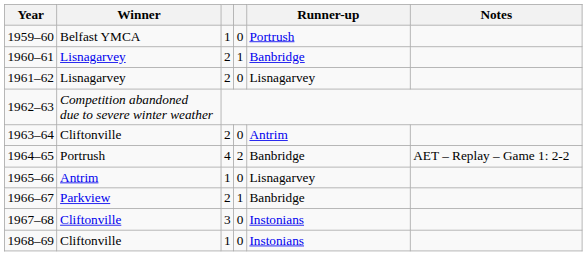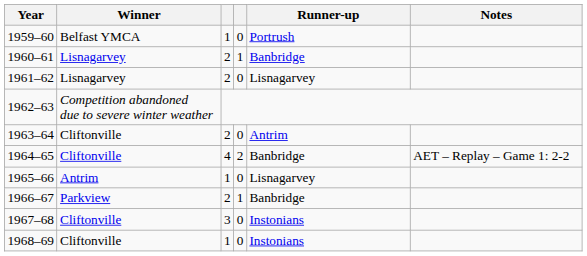 <table class="wikitable">
 <tr>
 <th>Year</th>
 <th>Winner</th>
 <th></th>
 <th></th>
 <th>Runner-up</th>
 <th>Notes</th>
 </tr>
 <tr>
 <td align="center">1959–60</td>
 <td width=190>Belfast YMCA</td>
 <td align="center">1</td>
 <td align="center">0</td>
 <td width=190><a href='#'>Portrush</a></td>
 <td width=200></td>
 </tr>
 <tr>
 <td align="center">1960–61</td>
 <td><a href='#'>Lisnagarvey</a></td>
 <td align="center">2</td>
 <td align="center">1</td>
 <td><a href='#'>Banbridge</a></td>
 <td></td>
 </tr>
 <tr>
 <td align="center">1961–62</td>
 <td>Lisnagarvey</td>
 <td align="center">2</td>
 <td align="center">0</td>
 <td>Lisnagarvey</td>
 <td></td>
 </tr>
 <tr>
 <td align="center">1962–63</td>
 <td><em>Competition abandoned<br>due to severe winter weather</em></td>
 </tr>
 <tr>
 <td align="center">1963–64</td>
 <td>Cliftonville</td>
 <td align="center">2</td>
 <td align="center">0</td>
 <td><a href='#'>Antrim</a></td>
 <td></td>
 </tr>
 <tr>
 <td align="center">1964–65</td>
-<td>Portrush</td>
+<td><a href='#'>Cliftonville</a></td>
 <td align="center">4</td>
 <td align="center">2</td>
 <td>Banbridge</td>
 <td>AET – Replay – Game 1: 2-2</td>
 </tr>
 <tr>
 <td align="center">1965–66</td>
 <td><a href='#'>Antrim</a></td>
 <td align="center">1</td>
 <td align="center">0</td>
 <td>Lisnagarvey</td>
 <td></td>
 </tr>
 <tr>
 <td align="center">1966–67</td>
 <td><a href='#'>Parkview</a></td>
 <td align="center">2</td>
 <td align="center">1</td>
 <td>Banbridge</td>
 <td></td>
 </tr>
 <tr>
 <td align="center">1967–68</td>
 <td><a href='#'>Cliftonville</a></td>
 <td align="center">3</td>
 <td align="center">0</td>
 <td><a href='#'>Instonians</a></td>
 <td></td>
 </tr>
 <tr>
 <td align="center">1968–69</td>
 <td>Cliftonville</td>
 <td align="center">1</td>
 <td align="center">0</td>
 <td><a href='#'>Instonians</a></td>
 <td></td>
 </tr>
 </table>
